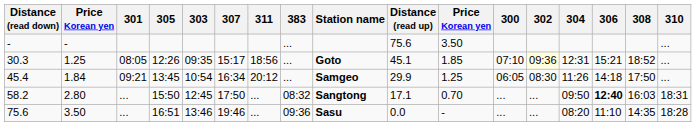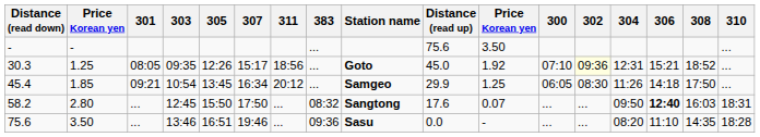 <table class="wikitable">
 <tr>
 <th>Distance<br><small>(read down)</small></th>
 <th>Price<br><small><a href='#'>Korean yen</a></small></th>
 <th><strong>301</strong></th>
+<th><strong>303</strong></th>
 <th><strong>305</strong></th>
-<th><strong>303</strong></th>
 <th><strong>307</strong></th>
 <th><strong>311</strong></th>
 <th><strong>383</strong></th>
 <th>Station name</th>
 <th>Distance<br><small>(read up)</small></th>
 <th>Price<br><small><a href='#'>Korean yen</a></small></th>
 <th><strong>300</strong></th>
 <th><strong>302</strong></th>
 <th><strong>304</strong></th>
 <th><strong>306</strong></th>
 <th><strong>308</strong></th>
 <th><strong>310</strong></th>
 </tr>
 <tr>
 <td>-</td>
 <td>-</td>
 <td></td>
 <td></td>
 <td></td>
 <td></td>
 <td></td>
 <td>...</td>
 <td></td>
 <td>75.6</td>
 <td>3.50</td>
 <td></td>
 <td></td>
 <td></td>
 <td></td>
 <td></td>
 <td>...</td>
 </tr>
 <tr>
 <td>30.3</td>
 <td>1.25</td>
 <td>08:05</td>
+<td>09:35</td>
 <td>12:26</td>
-<td>09:35</td>
 <td>15:17</td>
 <td>18:56</td>
 <td>...</td>
 <td><strong>Goto</strong></td>
-<td>45.1</td>
-<td>1.85</td>
+<td>45.0</td>
+<td>1.92</td>
 <td>07:10</td>
 <td style="background: lightyellow;">09:36</td>
 <td>12:31</td>
 <td>15:21</td>
 <td>18:52</td>
 <td>...</td>
 </tr>
 <tr>
 <td>45.4</td>
-<td>1.84</td>
+<td>1.85</td>
 <td>09:21</td>
+<td>10:54</td>
 <td>13:45</td>
-<td>10:54</td>
 <td>16:34</td>
 <td>20:12</td>
 <td>...</td>
 <td><strong>Samgeo</strong></td>
 <td>29.9</td>
 <td>1.25</td>
 <td>06:05</td>
 <td>08:30</td>
 <td>11:26</td>
 <td>14:18</td>
 <td>17:50</td>
 <td>...</td>
 </tr>
 <tr>
 <td>58.2</td>
 <td>2.80</td>
 <td>...</td>
+<td>12:45</td>
 <td>15:50</td>
-<td>12:45</td>
 <td>17:50</td>
 <td>...</td>
 <td>08:32</td>
 <td><strong>Sangtong</strong></td>
-<td>17.1</td>
-<td>0.70</td>
+<td>17.6</td>
+<td>0.07</td>
 <td>...</td>
 <td>...</td>
 <td>09:50</td>
 <td><strong>12:40</strong></td>
 <td>16:03</td>
 <td>18:31</td>
 </tr>
 <tr>
 <td>75.6</td>
 <td>3.50</td>
 <td>...</td>
+<td>13:46</td>
 <td>16:51</td>
-<td>13:46</td>
 <td>19:46</td>
 <td>...</td>
 <td>09:36</td>
 <td><strong>Sasu</strong></td>
 <td>0.0</td>
 <td>-</td>
 <td>...</td>
 <td>...</td>
 <td>08:20</td>
 <td>11:10</td>
 <td>14:35</td>
 <td>18:28</td>
 </tr>
 </table>
